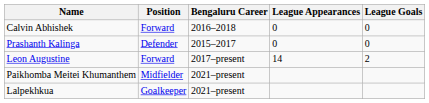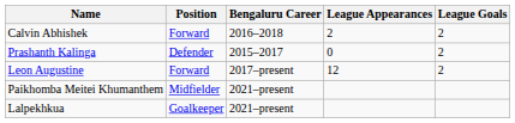 <table Class="wikitable sortable">
 <tr>
 <th>Name</th>
 <th>Position</th>
 <th>Bengaluru Career</th>
 <th>League Appearances</th>
 <th>League Goals</th>
 </tr>
 <tr>
 <td>Calvin Abhishek</td>
 <td><a href='#'>Forward</a></td>
 <td>2016–2018</td>
-<td>0</td>
-<td>0</td>
+<td>2</td>
+<td>2</td>
 </tr>
 <tr>
 <td><a href='#'>Prashanth Kalinga</a></td>
 <td><a href='#'>Defender</a></td>
 <td>2015–2017</td>
 <td>0</td>
-<td>0</td>
+<td>2</td>
 </tr>
 <tr>
 <td><a href='#'>Leon Augustine</a></td>
 <td><a href='#'>Forward</a></td>
 <td>2017–present</td>
-<td>14</td>
+<td>12</td>
 <td>2</td>
 </tr>
 <tr>
 <td>Paikhomba Meitei Khumanthem</td>
 <td><a href='#'>Midfielder</a></td>
 <td>2021–present</td>
 <td></td>
 <td></td>
 </tr>
 <tr>
 <td>Lalpekhkua</td>
 <td><a href='#'>Goalkeeper</a></td>
 <td>2021–present</td>
 <td></td>
 <td></td>
 </tr>
 </table>
